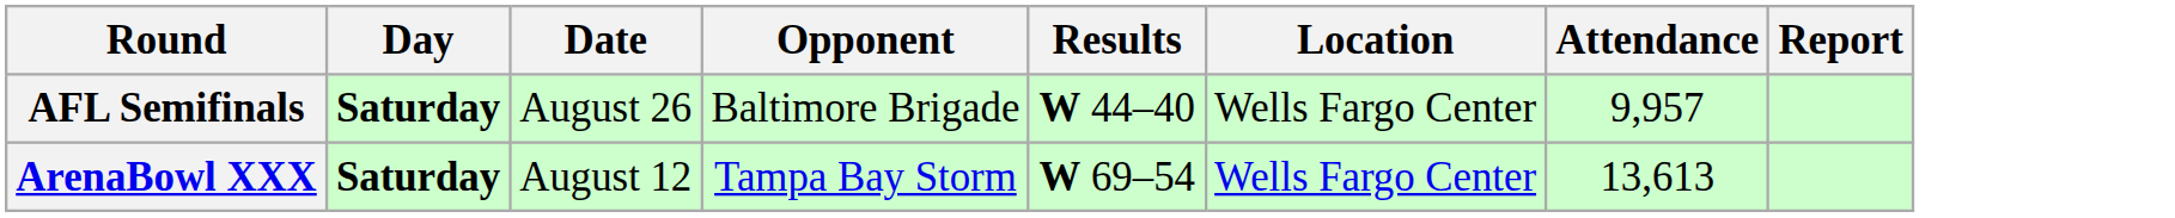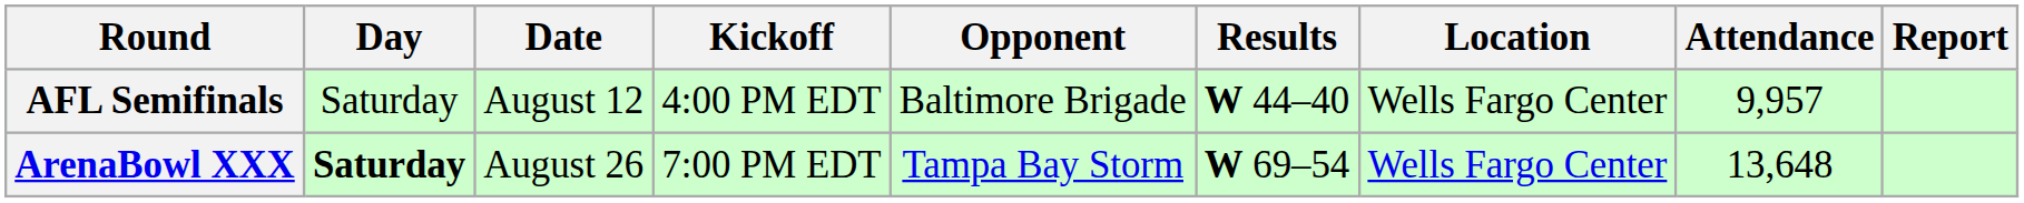 <table class="wikitable" style="font-size: 95%;">
 <tr>
 <th>Round</th>
 <th>Day</th>
 <th>Date</th>
+<th>Kickoff</th>
 <th>Opponent</th>
 <th>Results</th>
 <th>Location</th>
 <th>Attendance</th>
 <th>Report</th>
 </tr>
 <tr style=background:#ccffcc>
 <th align="center">AFL Semifinals</th>
-<td align="center"><strong>Saturday</strong></td>
-<td align="center">August 26</td>
+<td align="center">Saturday</td>
+<td align="center">August 12</td>
+<td align="center">4:00 PM EDT</td>
 <td align="center">Baltimore Brigade</td>
 <td align="center"><strong>W</strong> 44–40</td>
 <td align="center">Wells Fargo Center</td>
 <td align="center">9,957</td>
 <td align="center"></td>
 </tr>
 <tr style=background:#ccffcc>
 <th align="center"><a href='#'>ArenaBowl XXX</a></th>
 <td align="center"><strong>Saturday</strong></td>
-<td align="center">August 12</td>
+<td align="center">August 26</td>
+<td align="center">7:00 PM EDT</td>
 <td align="center"><a href='#'>Tampa Bay Storm</a></td>
 <td align="center"><strong>W</strong> 69–54</td>
 <td align="center"><a href='#'>Wells Fargo Center</a></td>
-<td align="center">13,613</td>
+<td align="center">13,648</td>
 <td align="center"></td>
 </tr>
 </table>
